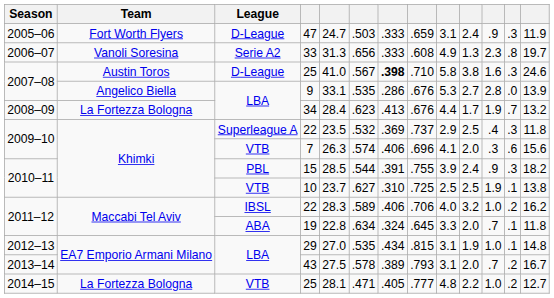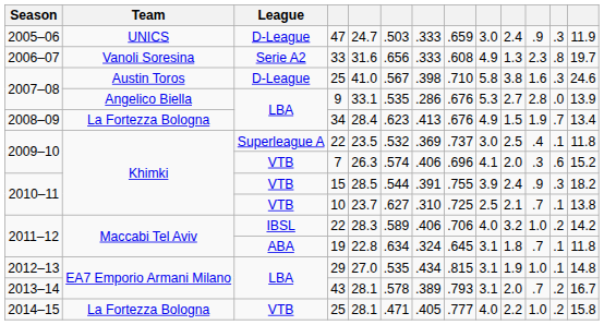 <table class="wikitable sortable" style="font-size:95%; text-align:center;">
 <tr>
 <th>Season</th>
 <th>Team</th>
 <th>League</th>
 <th></th>
 <th></th>
 <th></th>
 <th></th>
 <th></th>
 <th></th>
 <th></th>
 <th></th>
 <th></th>
 <th></th>
 </tr>
 <tr>
 <td>2005–06</td>
-<td><a href='#'>Fort Worth Flyers</a></td>
+<td><a href='#'>UNICS</a></td>
 <td><a href='#'>D-League</a></td>
 <td>47</td>
 <td>24.7</td>
 <td>.503</td>
 <td>.333</td>
 <td>.659</td>
-<td>3.1</td>
+<td>3.0</td>
 <td>2.4</td>
 <td>.9</td>
 <td>.3</td>
 <td>11.9</td>
 </tr>
 <tr>
 <td>2006–07</td>
 <td><a href='#'>Vanoli Soresina</a></td>
 <td><a href='#'>Serie A2</a></td>
 <td>33</td>
-<td>31.3</td>
+<td>31.6</td>
 <td>.656</td>
 <td>.333</td>
 <td>.608</td>
 <td>4.9</td>
 <td>1.3</td>
 <td>2.3</td>
 <td>.8</td>
 <td>19.7</td>
 </tr>
 <tr>
 <td rowspan="2">2007–08</td>
 <td><a href='#'>Austin Toros</a></td>
 <td><a href='#'>D-League</a></td>
 <td>25</td>
 <td>41.0</td>
 <td>.567</td>
-<td><strong>.398</strong></td>
+<td>.398</td>
 <td>.710</td>
 <td>5.8</td>
 <td>3.8</td>
 <td>1.6</td>
 <td>.3</td>
 <td>24.6</td>
 </tr>
 <tr>
 <td><a href='#'>Angelico Biella</a></td>
 <td rowspan="2"><a href='#'>LBA</a></td>
 <td>9</td>
 <td>33.1</td>
 <td>.535</td>
 <td>.286</td>
 <td>.676</td>
 <td>5.3</td>
 <td>2.7</td>
 <td>2.8</td>
 <td>.0</td>
 <td>13.9</td>
 </tr>
 <tr>
 <td>2008–09</td>
 <td><a href='#'>La Fortezza Bologna</a></td>
 <td>34</td>
 <td>28.4</td>
 <td>.623</td>
 <td>.413</td>
 <td>.676</td>
-<td>4.4</td>
-<td>1.7</td>
+<td>4.9</td>
+<td>1.5</td>
 <td>1.9</td>
 <td>.7</td>
-<td>13.2</td>
+<td>13.4</td>
 </tr>
 <tr>
 <td rowspan="2">2009–10</td>
 <td rowspan="4"><a href='#'>Khimki</a></td>
 <td><a href='#'>Superleague A</a></td>
 <td>22</td>
 <td>23.5</td>
 <td>.532</td>
 <td>.369</td>
 <td>.737</td>
-<td>2.9</td>
+<td>3.0</td>
 <td>2.5</td>
 <td>.4</td>
-<td>.3</td>
+<td>.1</td>
 <td>11.8</td>
 </tr>
 <tr>
 <td><a href='#'>VTB</a></td>
 <td>7</td>
 <td>26.3</td>
 <td>.574</td>
 <td>.406</td>
 <td>.696</td>
 <td>4.1</td>
 <td>2.0</td>
 <td>.3</td>
 <td>.6</td>
-<td>15.6</td>
+<td>15.2</td>
 </tr>
 <tr>
 <td rowspan="2">2010–11</td>
-<td><a href='#'>PBL</a></td>
+<td><a href='#'>VTB</a></td>
 <td>15</td>
 <td>28.5</td>
 <td>.544</td>
 <td>.391</td>
 <td>.755</td>
 <td>3.9</td>
 <td>2.4</td>
 <td>.9</td>
 <td>.3</td>
 <td>18.2</td>
 </tr>
 <tr>
 <td><a href='#'>VTB</a></td>
 <td>10</td>
 <td>23.7</td>
 <td>.627</td>
 <td>.310</td>
 <td>.725</td>
 <td>2.5</td>
-<td>2.5</td>
-<td>1.9</td>
+<td>2.1</td>
+<td>.7</td>
 <td>.1</td>
 <td>13.8</td>
 </tr>
 <tr>
 <td rowspan="2">2011–12</td>
 <td rowspan="2"><a href='#'>Maccabi Tel Aviv</a></td>
 <td><a href='#'>IBSL</a></td>
 <td>22</td>
 <td>28.3</td>
 <td>.589</td>
 <td>.406</td>
 <td>.706</td>
 <td>4.0</td>
 <td>3.2</td>
 <td>1.0</td>
 <td>.2</td>
-<td>16.2</td>
+<td>14.2</td>
 </tr>
 <tr>
 <td><a href='#'>ABA</a></td>
 <td>19</td>
 <td>22.8</td>
 <td>.634</td>
 <td>.324</td>
 <td>.645</td>
-<td>3.3</td>
-<td>2.0</td>
+<td>3.1</td>
+<td>1.8</td>
 <td>.7</td>
 <td>.1</td>
 <td>11.8</td>
 </tr>
 <tr>
 <td>2012–13</td>
 <td rowspan="2"><a href='#'>EA7 Emporio Armani Milano</a></td>
 <td rowspan="2"><a href='#'>LBA</a></td>
 <td>29</td>
 <td>27.0</td>
 <td>.535</td>
 <td>.434</td>
 <td>.815</td>
 <td>3.1</td>
 <td>1.9</td>
 <td>1.0</td>
 <td>.1</td>
 <td>14.8</td>
 </tr>
 <tr>
 <td>2013–14</td>
 <td>43</td>
-<td>27.5</td>
+<td>28.1</td>
 <td>.578</td>
 <td>.389</td>
 <td>.793</td>
 <td>3.1</td>
 <td>2.0</td>
 <td>.7</td>
 <td>.2</td>
 <td>16.7</td>
 </tr>
 <tr>
 <td>2014–15</td>
 <td><a href='#'>La Fortezza Bologna</a></td>
 <td><a href='#'>VTB</a></td>
 <td>25</td>
 <td>28.1</td>
 <td>.471</td>
 <td>.405</td>
 <td>.777</td>
-<td>4.8</td>
+<td>4.0</td>
 <td>2.2</td>
 <td>1.0</td>
 <td>.2</td>
-<td>12.7</td>
+<td>15.8</td>
 </tr>
 </table>
